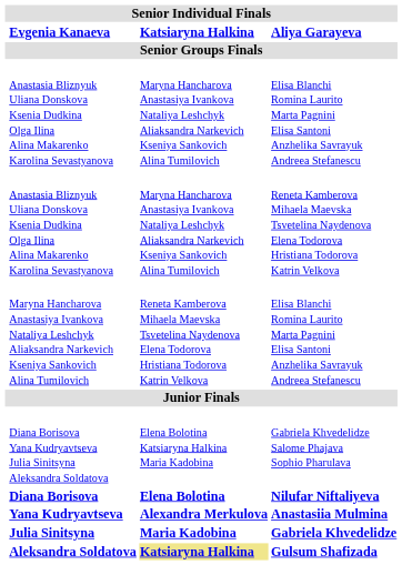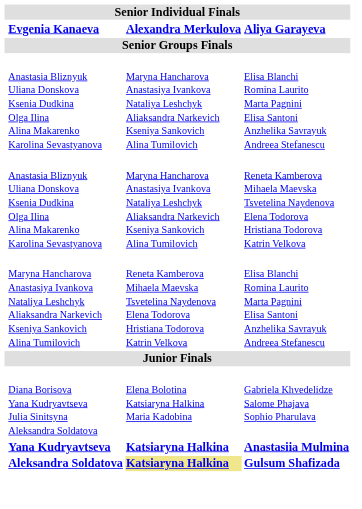 <table>
 <tr bgcolor="DFDFDF">
 <td colspan="4" align="center"><strong>Senior Individual Finals </strong></td>
 </tr>
 <tr>
 <th scope=row style="text-align:left"><br></th>
 <td><strong><a href='#'>Evgenia Kanaeva</a></strong><br><small></small></td>
-<td><strong><a href='#'>Katsiaryna Halkina</a></strong><br><small></small></td>
+<td><strong><a href='#'>Alexandra Merkulova</a></strong><br><small></small></td>
 <td><strong><a href='#'>Aliya Garayeva</a></strong><br><small></small></td>
 </tr>
 <tr bgcolor="DFDFDF">
 <td colspan="4" align="center"><strong>Senior Groups Finals</strong></td>
 </tr>
 <tr>
 <th scope=row style="text-align:left"><br></th>
 <td valign="top"><strong></strong><br><small><a href='#'>Anastasia Bliznyuk</a><br><a href='#'>Uliana Donskova</a><br><a href='#'>Ksenia Dudkina</a><br><a href='#'>Olga Ilina</a><br><a href='#'>Alina Makarenko</a><br><a href='#'>Karolina Sevastyanova</a></small></td>
 <td valign="top"><strong></strong><br><small><a href='#'>Maryna Hancharova</a><br><a href='#'>Anastasiya Ivankova</a><br><a href='#'>Nataliya Leshchyk</a><br><a href='#'>Aliaksandra Narkevich</a><br><a href='#'>Kseniya Sankovich</a><br><a href='#'>Alina Tumilovich</a></small></td>
 <td valign="top"><strong></strong><br><small><a href='#'>Elisa Blanchi</a><br><a href='#'>Romina Laurito</a><br><a href='#'>Marta Pagnini</a><br><a href='#'>Elisa Santoni</a><br><a href='#'>Anzhelika Savrayuk</a><br><a href='#'>Andreea Stefanescu</a></small></td>
 </tr>
 <tr>
 <th scope=row style="text-align:left"><br></th>
 <td valign="top"><strong></strong><br><small><a href='#'>Anastasia Bliznyuk</a><br><a href='#'>Uliana Donskova</a><br><a href='#'>Ksenia Dudkina</a><br><a href='#'>Olga Ilina</a><br><a href='#'>Alina Makarenko</a><br><a href='#'>Karolina Sevastyanova</a></small></td>
 <td valign="top"><strong></strong><br><small><a href='#'>Maryna Hancharova</a><br><a href='#'>Anastasiya Ivankova</a><br><a href='#'>Nataliya Leshchyk</a><br><a href='#'>Aliaksandra Narkevich</a><br><a href='#'>Kseniya Sankovich</a><br><a href='#'>Alina Tumilovich</a></small></td>
 <td valign="top"><strong></strong><br><small><a href='#'>Reneta Kamberova</a><br><a href='#'>Mihaela Maevska</a><br><a href='#'>Tsvetelina Naydenova</a><br><a href='#'>Elena Todorova</a><br><a href='#'>Hristiana Todorova</a><br><a href='#'>Katrin Velkova</a></small></td>
 </tr>
 <tr>
 <th scope=row style="text-align:left"><br></th>
 <td valign="top"><strong></strong><br><small><a href='#'>Maryna Hancharova</a><br><a href='#'>Anastasiya Ivankova</a><br><a href='#'>Nataliya Leshchyk</a><br><a href='#'>Aliaksandra Narkevich</a><br><a href='#'>Kseniya Sankovich</a><br><a href='#'>Alina Tumilovich</a></small></td>
 <td valign="top"><strong></strong><br><small><a href='#'>Reneta Kamberova</a><br><a href='#'>Mihaela Maevska</a><br><a href='#'>Tsvetelina Naydenova</a><br><a href='#'>Elena Todorova</a><br><a href='#'>Hristiana Todorova</a><br><a href='#'>Katrin Velkova</a></small></td>
 <td valign="top"><strong></strong><br><small><a href='#'>Elisa Blanchi</a><br><a href='#'>Romina Laurito</a><br><a href='#'>Marta Pagnini</a><br><a href='#'>Elisa Santoni</a><br><a href='#'>Anzhelika Savrayuk</a><br><a href='#'>Andreea Stefanescu</a></small></td>
 </tr>
 <tr bgcolor="DFDFDF">
 <td colspan="4" align="center"><strong>Junior Finals</strong></td>
 </tr>
 <tr>
 <th scope=row style="text-align:left"><br></th>
 <td valign="top"><strong></strong><br><small><a href='#'>Diana Borisova</a><br><a href='#'>Yana Kudryavtseva</a><br><a href='#'>Julia Sinitsyna</a><br><a href='#'>Aleksandra Soldatova</a></small></td>
 <td valign="top"><strong></strong><br><small><a href='#'>Elena Bolotina</a><br><a href='#'>Katsiaryna Halkina</a><br><a href='#'>Maria Kadobina</a></small></td>
 <td valign="top"><strong></strong><br><small><a href='#'>Gabriela Khvedelidze</a><br><a href='#'>Salome Phajava</a><br><a href='#'>Sophio Pharulava</a></small></td>
 </tr>
 <tr>
 <th scope=row style="text-align:left"><br></th>
-<td><strong><a href='#'>Diana Borisova</a> </strong><br><small></small></td>
-<td><strong><a href='#'>Elena Bolotina</a></strong><br><small></small></td>
-<td><strong><a href='#'>Nilufar Niftaliyeva</a></strong><br><small></small></td>
-</tr>
-<tr>
-<th scope=row style="text-align:left"><br></th>
 <td><strong><a href='#'>Yana Kudryavtseva</a></strong><br><small></small></td>
-<td><strong><a href='#'>Alexandra Merkulova</a></strong><br><small></small></td>
+<td><strong><a href='#'>Katsiaryna Halkina</a></strong><br><small></small></td>
 <td><strong><a href='#'>Anastasiia Mulmina</a></strong><br><small></small></td>
-</tr>
-<tr>
-<th scope=row style="text-align:left"><br></th>
-<td><strong><a href='#'>Julia Sinitsyna</a> </strong><br><small></small></td>
-<td><strong><a href='#'>Maria Kadobina</a></strong><br><small></small></td>
-<td><strong><a href='#'>Gabriela Khvedelidze</a></strong><br><small></small></td>
 </tr>
 <tr>
 <th scope=row style="text-align:left"><br></th>
 <td><strong><a href='#'>Aleksandra Soldatova</a></strong><br><small></small></td>
 <td style="background: khaki;"><strong><a href='#'>Katsiaryna Halkina</a></strong><br><small></small></td>
 <td><strong><a href='#'>Gulsum Shafizada</a></strong><br><small></small></td>
 </tr>
 </table>
